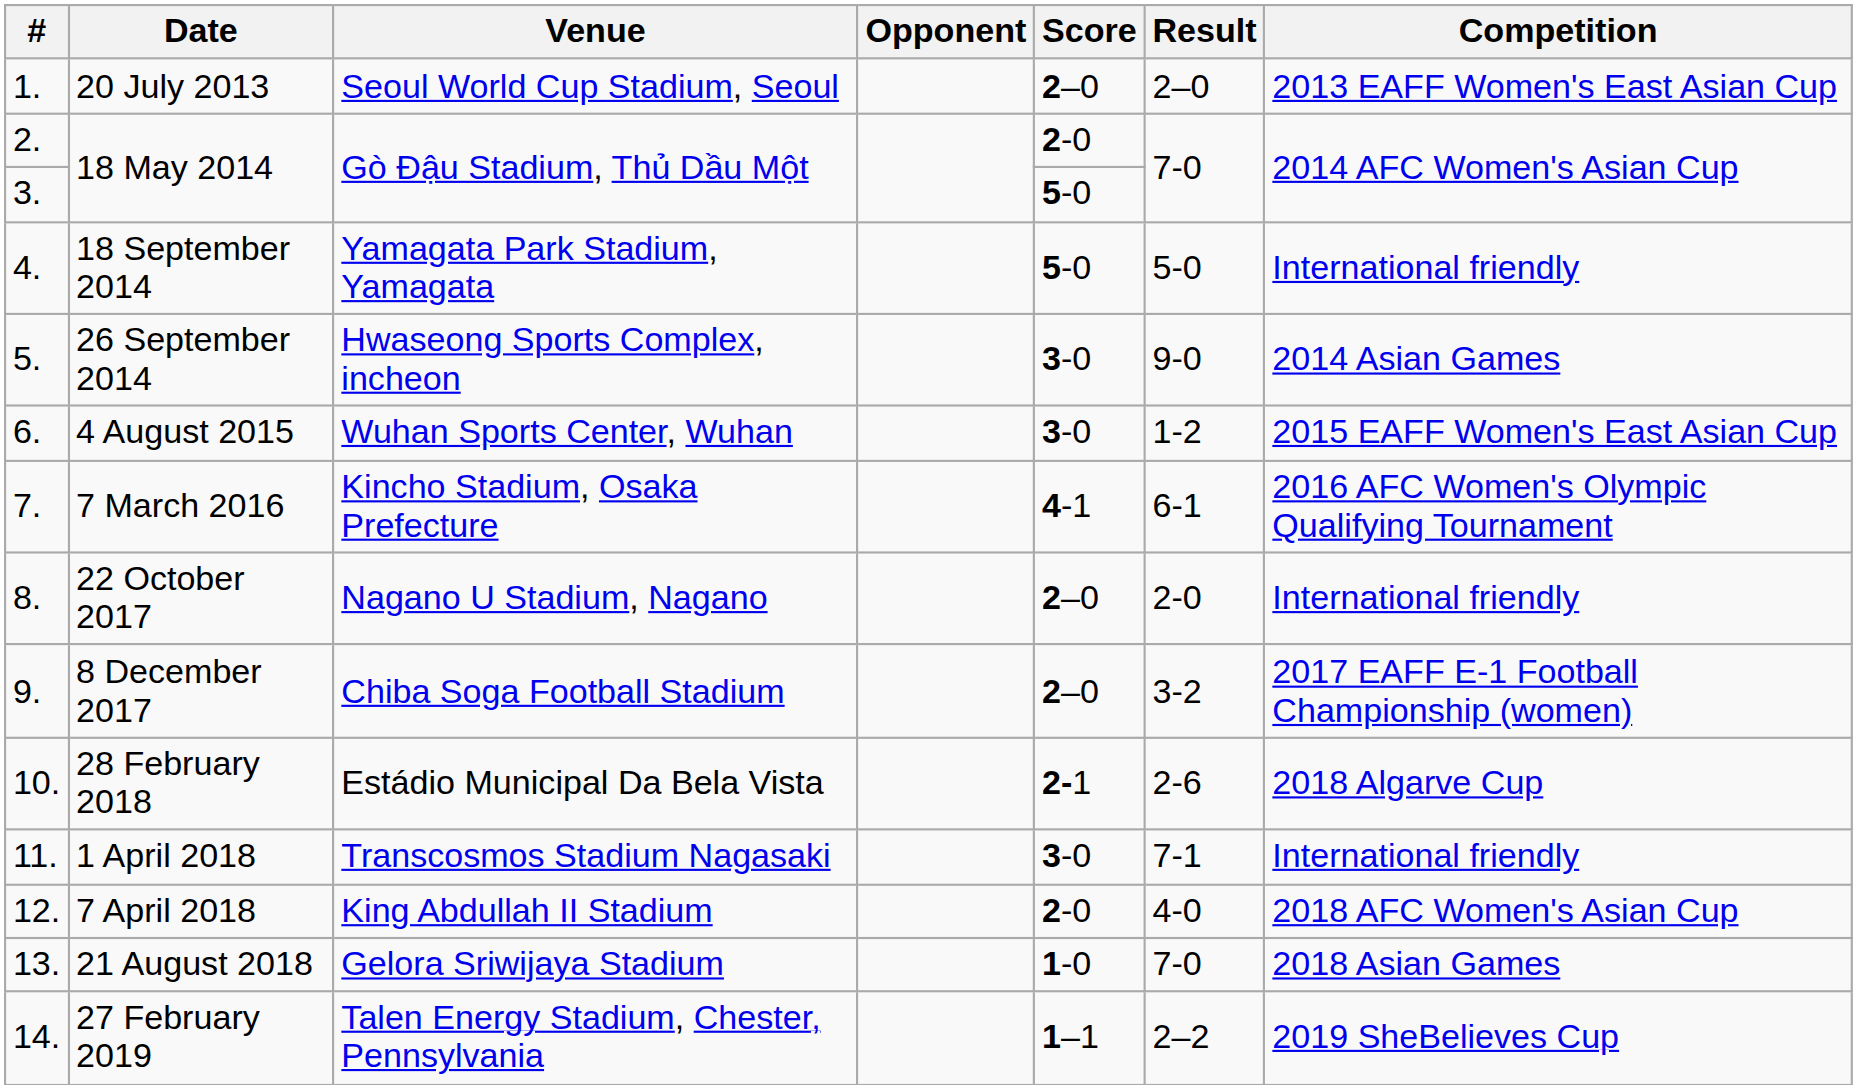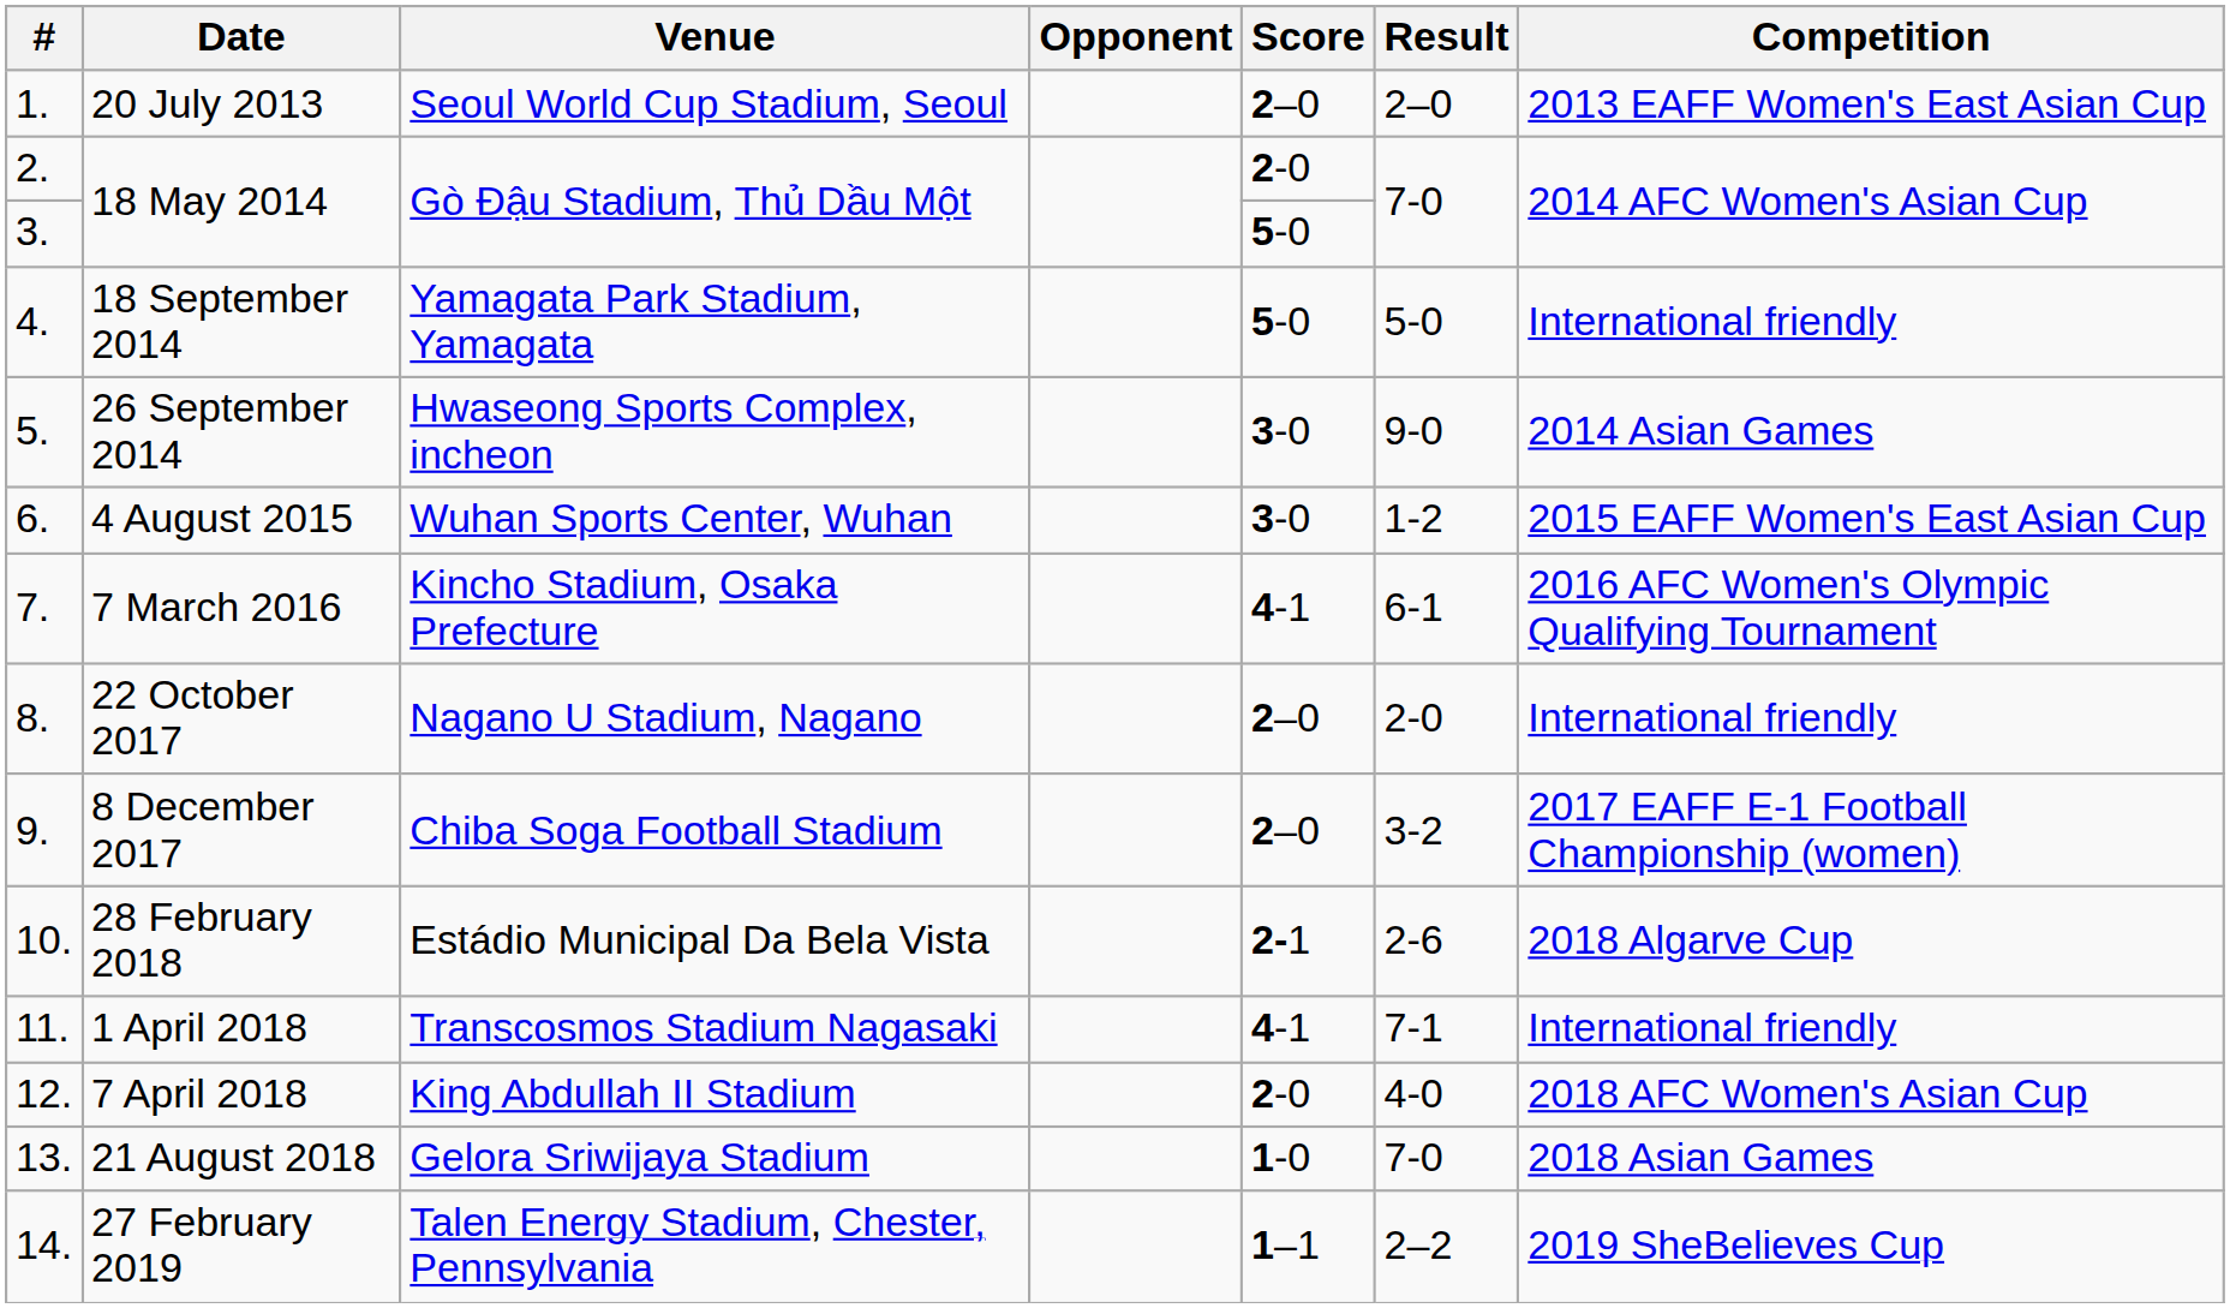 <table class="wikitable">
 <tr>
 <th>#</th>
 <th>Date</th>
 <th>Venue</th>
 <th>Opponent</th>
 <th>Score</th>
 <th>Result</th>
 <th>Competition</th>
 </tr>
 <tr>
 <td>1.</td>
 <td>20 July 2013</td>
 <td><a href='#'>Seoul World Cup Stadium</a>, <a href='#'>Seoul</a></td>
 <td></td>
 <td><strong>2</strong>–0</td>
 <td>2–0</td>
 <td><a href='#'>2013 EAFF Women's East Asian Cup</a></td>
 </tr>
 <tr>
 <td>2.</td>
 <td rowspan="2">18 May 2014</td>
 <td rowspan="2"><a href='#'>Gò Đậu Stadium</a>, <a href='#'>Thủ Dầu Một</a></td>
 <td rowspan="2"></td>
 <td><strong>2</strong>-0</td>
 <td rowspan="2">7-0</td>
 <td rowspan="2"><a href='#'>2014 AFC Women's Asian Cup</a></td>
 </tr>
 <tr>
 <td>3.</td>
 <td><strong>5</strong>-0</td>
 </tr>
 <tr>
 <td>4.</td>
 <td>18 September 2014</td>
 <td><a href='#'>Yamagata Park Stadium</a>, <a href='#'>Yamagata</a></td>
 <td></td>
 <td><strong>5</strong>-0</td>
 <td>5-0</td>
 <td><a href='#'>International friendly</a></td>
 </tr>
 <tr>
 <td>5.</td>
 <td>26 September 2014</td>
 <td><a href='#'>Hwaseong Sports Complex</a>, <a href='#'>incheon</a></td>
 <td></td>
 <td><strong>3</strong>-0</td>
 <td>9-0</td>
 <td><a href='#'>2014 Asian Games</a></td>
 </tr>
 <tr>
 <td>6.</td>
 <td>4 August 2015</td>
 <td><a href='#'>Wuhan Sports Center</a>, <a href='#'>Wuhan</a></td>
 <td></td>
 <td><strong>3</strong>-0</td>
 <td>1-2</td>
 <td><a href='#'>2015 EAFF Women's East Asian Cup</a></td>
 </tr>
 <tr>
 <td>7.</td>
 <td>7 March 2016</td>
 <td><a href='#'>Kincho Stadium</a>, <a href='#'>Osaka Prefecture</a></td>
 <td></td>
 <td><strong>4</strong>-1</td>
 <td>6-1</td>
 <td><a href='#'>2016 AFC Women's Olympic Qualifying Tournament</a></td>
 </tr>
 <tr>
 <td>8.</td>
 <td>22 October 2017</td>
 <td><a href='#'>Nagano U Stadium</a>, <a href='#'>Nagano</a></td>
 <td></td>
 <td><strong>2</strong>–0</td>
 <td>2-0</td>
 <td><a href='#'>International friendly</a></td>
 </tr>
 <tr>
 <td>9.</td>
 <td>8 December 2017</td>
 <td><a href='#'>Chiba Soga Football Stadium</a></td>
 <td></td>
 <td><strong>2</strong>–0</td>
 <td>3-2</td>
 <td><a href='#'>2017 EAFF E-1 Football Championship (women)</a></td>
 </tr>
 <tr>
 <td>10.</td>
 <td>28 February 2018</td>
 <td>Estádio Municipal Da Bela Vista</td>
 <td></td>
 <td><strong>2-</strong>1</td>
 <td>2-6</td>
 <td><a href='#'>2018 Algarve Cup</a></td>
 </tr>
 <tr>
 <td>11.</td>
 <td>1 April 2018</td>
 <td><a href='#'>Transcosmos Stadium Nagasaki</a></td>
 <td></td>
-<td><strong>3</strong>-0</td>
+<td><strong>4</strong>-1</td>
 <td>7-1</td>
 <td><a href='#'>International friendly</a></td>
 </tr>
 <tr>
 <td>12.</td>
 <td>7 April 2018</td>
 <td><a href='#'>King Abdullah II Stadium</a></td>
 <td></td>
 <td><strong>2</strong>-0</td>
 <td>4-0</td>
 <td><a href='#'>2018 AFC Women's Asian Cup</a></td>
 </tr>
 <tr>
 <td>13.</td>
 <td>21 August 2018</td>
 <td><a href='#'>Gelora Sriwijaya Stadium</a></td>
 <td></td>
 <td><strong>1</strong>-0</td>
 <td>7-0</td>
 <td><a href='#'>2018 Asian Games</a></td>
 </tr>
 <tr>
 <td>14.</td>
 <td>27 February 2019</td>
 <td><a href='#'>Talen Energy Stadium</a>, <a href='#'>Chester, Pennsylvania</a></td>
 <td></td>
 <td><strong>1</strong>–1</td>
 <td>2–2</td>
 <td><a href='#'>2019 SheBelieves Cup</a></td>
 </tr>
 </table>
